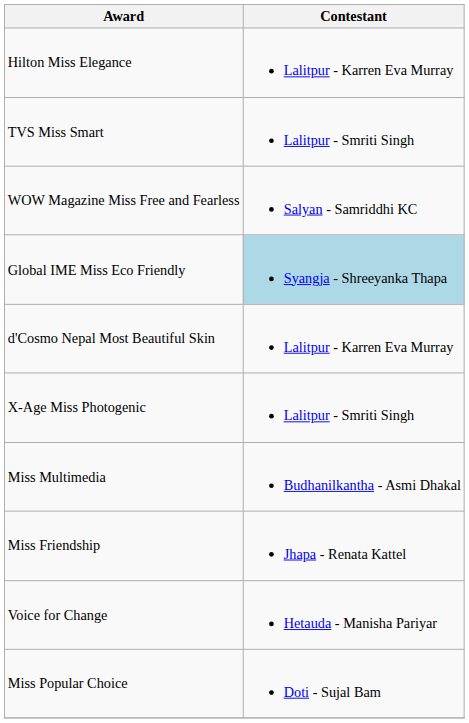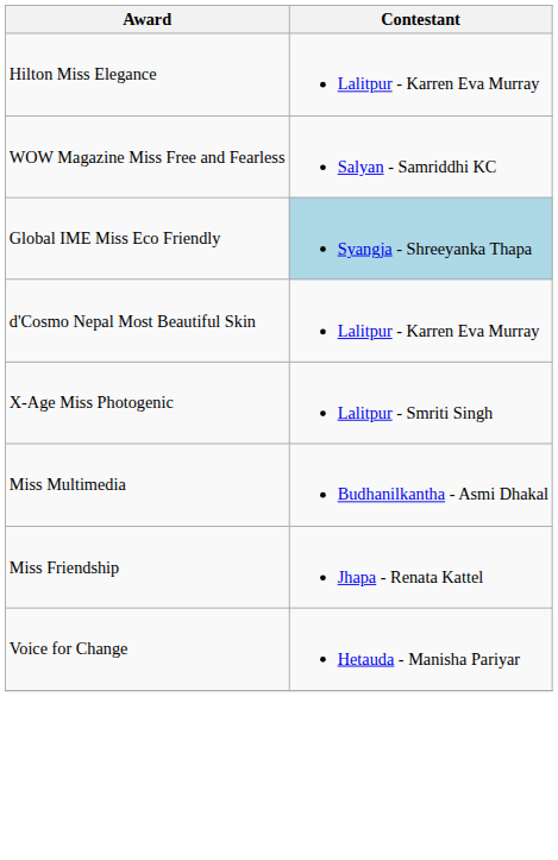 <table class="wikitable sortable unsortable" style="font-size: 95%">
 <tr>
 <th>Award</th>
 <th>Contestant</th>
 </tr>
 <tr>
 <td>Hilton Miss Elegance</td>
 <td><br><ul><li> <a href='#'>Lalitpur</a> - Karren Eva Murray</li></ul></td>
-</tr>
-<tr>
-<td>TVS Miss Smart</td>
-<td><br><ul><li> <a href='#'>Lalitpur</a> - Smriti Singh</li></ul></td>
 </tr>
 <tr>
 <td>WOW Magazine Miss Free and Fearless</td>
 <td><br><ul><li> <a href='#'>Salyan</a> - Samriddhi KC</li></ul></td>
 </tr>
 <tr>
 <td>Global IME Miss Eco Friendly</td>
 <td style="background: lightblue;"><br><ul><li> <a href='#'>Syangja</a> - Shreeyanka Thapa</li></ul></td>
 </tr>
 <tr>
 <td>d'Cosmo Nepal Most Beautiful Skin</td>
 <td><br><ul><li> <a href='#'>Lalitpur</a> - Karren Eva Murray</li></ul></td>
 </tr>
 <tr>
 <td>X-Age Miss Photogenic</td>
 <td><br><ul><li> <a href='#'>Lalitpur</a> - Smriti Singh</li></ul></td>
 </tr>
 <tr>
 <td>Miss Multimedia</td>
 <td><br><ul><li> <a href='#'>Budhanilkantha</a> - Asmi Dhakal</li></ul></td>
 </tr>
 <tr>
 <td>Miss Friendship</td>
 <td><br><ul><li> <a href='#'>Jhapa</a> - Renata Kattel</li></ul></td>
 </tr>
 <tr>
 <td>Voice for Change</td>
 <td><br><ul><li> <a href='#'>Hetauda</a> - Manisha Pariyar</li></ul></td>
 </tr>
 <tr>
-<td>Miss Popular Choice</td>
-<td><br><ul><li> <a href='#'>Doti</a> - Sujal Bam</li></ul></td>
-</tr>
-<tr>
 </tr>
 </table>
